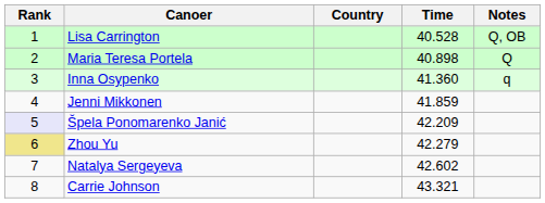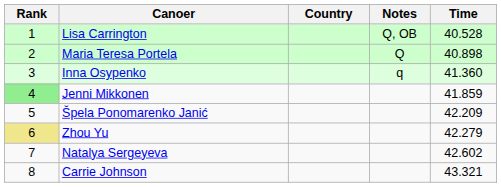 <table class="wikitable" width=50% style="text-align:center;">
 <tr>
 <th>Rank</th>
 <th>Canoer</th>
 <th>Country</th>
+<th>Notes</th>
 <th>Time</th>
-<th>Notes</th>
 </tr>
 <tr bgcolor=ccffcc>
 <td>1</td>
 <td align="left"><a href='#'>Lisa Carrington</a></td>
 <td align="left"></td>
+<td>Q, OB</td>
 <td>40.528</td>
-<td>Q, OB</td>
 </tr>
 <tr bgcolor=ccffcc>
 <td>2</td>
 <td align="left"><a href='#'>Maria Teresa Portela</a></td>
 <td align="left"></td>
+<td>Q</td>
 <td>40.898</td>
-<td>Q</td>
 </tr>
 <tr bgcolor=ddffdd>
 <td>3</td>
 <td align="left"><a href='#'>Inna Osypenko</a></td>
 <td align="left"></td>
+<td>q</td>
 <td>41.360</td>
-<td>q</td>
 </tr>
 <tr>
-<td>4</td>
+<td style="background: lightgreen;">4</td>
 <td align="left"><a href='#'>Jenni Mikkonen</a></td>
 <td align="left"></td>
+<td></td>
 <td>41.859</td>
-<td></td>
 </tr>
 <tr>
-<td style="background: lavender;">5</td>
+<td>5</td>
 <td align="left"><a href='#'>Špela Ponomarenko Janić</a></td>
 <td align="left"></td>
+<td></td>
 <td>42.209</td>
-<td></td>
 </tr>
 <tr>
 <td style="background: khaki;">6</td>
 <td align="left"><a href='#'>Zhou Yu</a></td>
 <td align="left"></td>
+<td></td>
 <td>42.279</td>
-<td></td>
 </tr>
 <tr>
 <td>7</td>
 <td align="left"><a href='#'>Natalya Sergeyeva</a></td>
 <td align="left"></td>
+<td></td>
 <td>42.602</td>
-<td></td>
 </tr>
 <tr>
 <td>8</td>
 <td align="left"><a href='#'>Carrie Johnson</a></td>
 <td align="left"></td>
+<td></td>
 <td>43.321</td>
-<td></td>
 </tr>
 </table>
